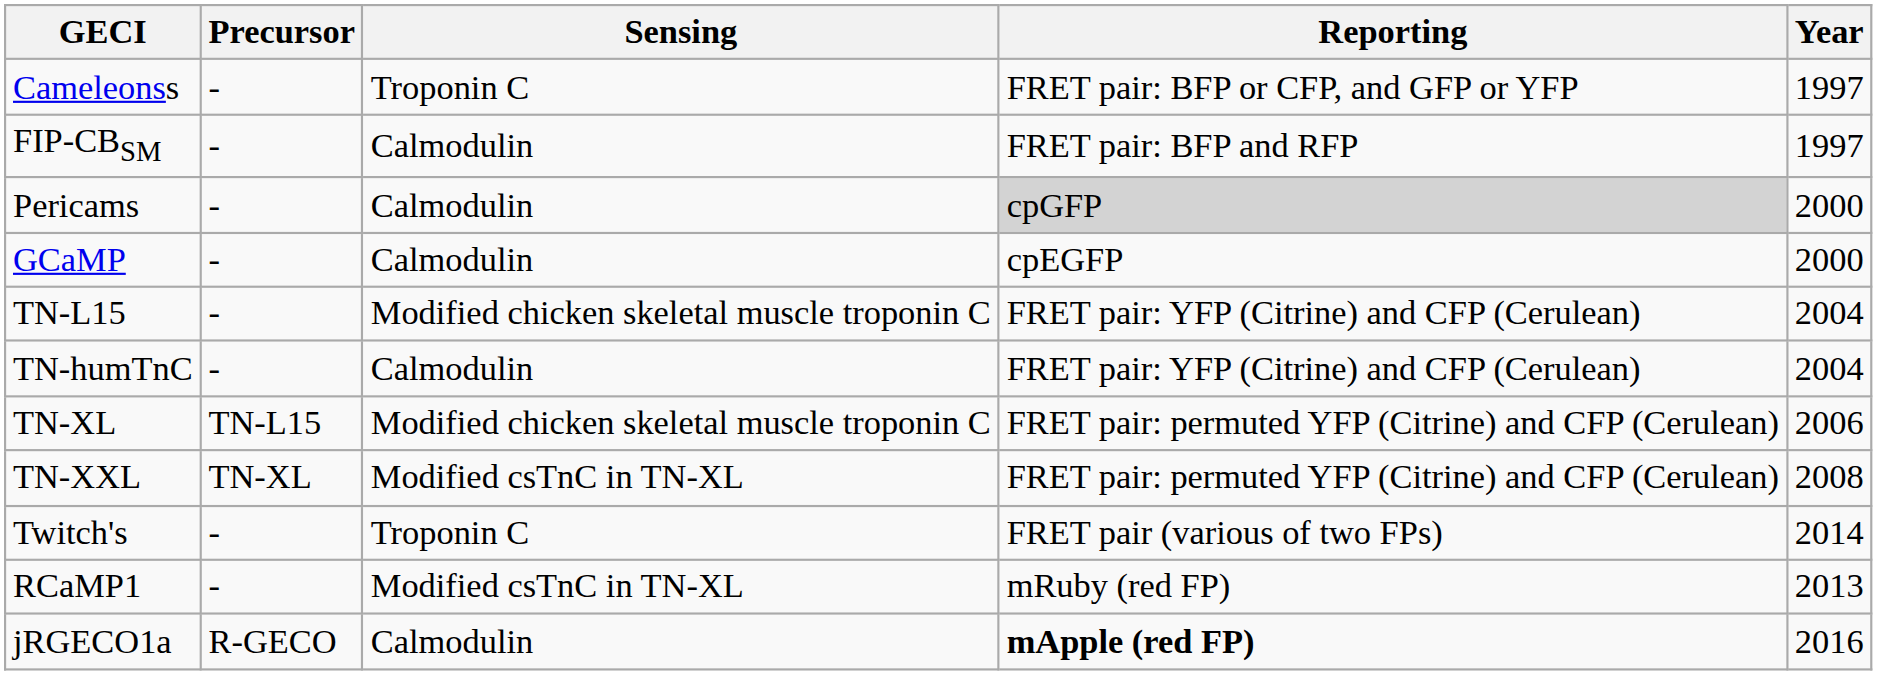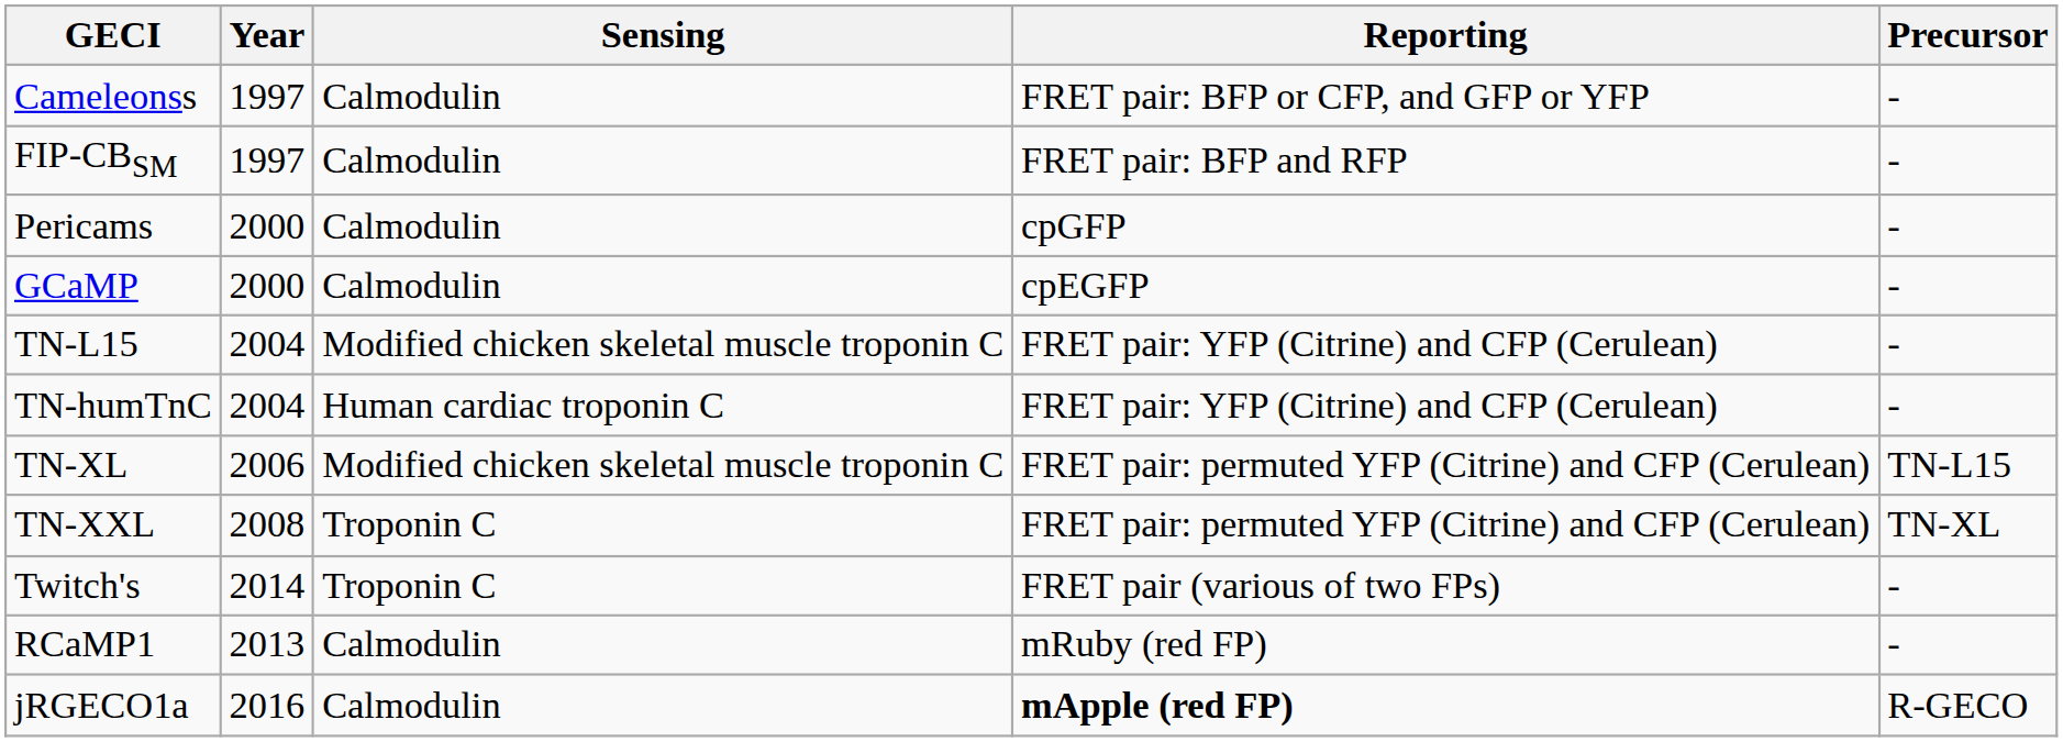 <table class="wikitable">
 <tr>
 <th>GECI</th>
-<th>Precursor</th>
+<th>Year</th>
 <th>Sensing</th>
 <th>Reporting</th>
-<th>Year</th>
+<th>Precursor</th>
 </tr>
 <tr>
 <td><a href='#'>Cameleons</a>s</td>
+<td>1997</td>
+<td>Calmodulin</td>
+<td>FRET pair: BFP or CFP, and GFP or YFP</td>
 <td>-</td>
-<td>Troponin C</td>
-<td>FRET pair: BFP or CFP, and GFP or YFP</td>
-<td>1997</td>
 </tr>
 <tr>
 <td>FIP-CB<sub>SM</sub></td>
-<td>-</td>
+<td>1997</td>
 <td>Calmodulin</td>
 <td>FRET pair: BFP and RFP</td>
-<td>1997</td>
+<td>-</td>
 </tr>
 <tr>
 <td>Pericams</td>
+<td>2000</td>
+<td>Calmodulin</td>
+<td>cpGFP</td>
 <td>-</td>
-<td>Calmodulin</td>
-<td style="background: lightgrey;">cpGFP</td>
-<td>2000</td>
 </tr>
 <tr>
 <td><a href='#'>GCaMP</a></td>
-<td>-</td>
+<td>2000</td>
 <td>Calmodulin</td>
 <td>cpEGFP</td>
-<td>2000</td>
+<td>-</td>
 </tr>
 <tr>
 <td>TN-L15</td>
-<td>-</td>
+<td>2004</td>
 <td>Modified chicken skeletal muscle troponin C</td>
 <td>FRET pair: YFP (Citrine) and CFP (Cerulean)</td>
-<td>2004</td>
+<td>-</td>
 </tr>
 <tr>
 <td>TN-humTnC</td>
+<td>2004</td>
+<td>Human cardiac troponin C</td>
+<td>FRET pair: YFP (Citrine) and CFP (Cerulean)</td>
 <td>-</td>
-<td>Calmodulin</td>
-<td>FRET pair: YFP (Citrine) and CFP (Cerulean)</td>
-<td>2004</td>
 </tr>
 <tr>
 <td>TN-XL</td>
-<td>TN-L15</td>
+<td>2006</td>
 <td>Modified chicken skeletal muscle troponin C</td>
 <td>FRET pair: permuted YFP (Citrine) and CFP (Cerulean)</td>
-<td>2006</td>
+<td>TN-L15</td>
 </tr>
 <tr>
 <td>TN-XXL</td>
+<td>2008</td>
+<td>Troponin C</td>
+<td>FRET pair: permuted YFP (Citrine) and CFP (Cerulean)</td>
 <td>TN-XL</td>
-<td>Modified csTnC in TN-XL</td>
-<td>FRET pair: permuted YFP (Citrine) and CFP (Cerulean)</td>
-<td>2008</td>
 </tr>
 <tr>
 <td>Twitch's</td>
-<td>-</td>
+<td>2014</td>
 <td>Troponin C</td>
 <td>FRET pair (various of two FPs)</td>
-<td>2014</td>
+<td>-</td>
 </tr>
 <tr>
 <td>RCaMP1</td>
+<td>2013</td>
+<td>Calmodulin</td>
+<td>mRuby (red FP)</td>
 <td>-</td>
-<td>Modified csTnC in TN-XL</td>
-<td>mRuby (red FP)</td>
-<td>2013</td>
 </tr>
 <tr>
 <td>jRGECO1a</td>
-<td>R-GECO</td>
+<td>2016</td>
 <td>Calmodulin</td>
 <td><strong>mApple (red FP)</strong></td>
-<td>2016</td>
+<td>R-GECO</td>
 </tr>
 </table>
